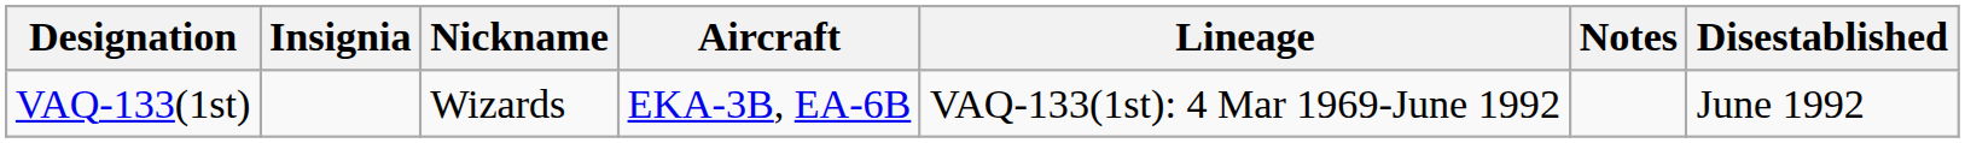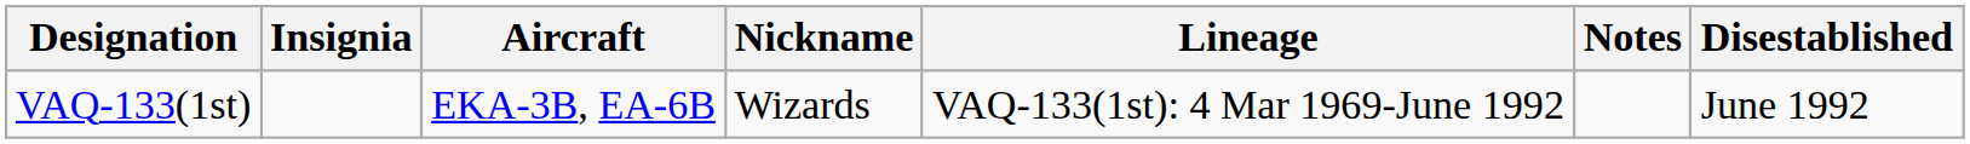 <table class="wikitable">
 <tr>
 <th>Designation</th>
 <th>Insignia</th>
+<th>Aircraft</th>
 <th>Nickname</th>
-<th>Aircraft</th>
 <th>Lineage</th>
 <th>Notes</th>
 <th>Disestablished</th>
 </tr>
 <tr>
 <td><a href='#'>VAQ-133</a>(1st)</td>
 <td></td>
+<td><a href='#'>EKA-3B</a>, <a href='#'>EA-6B</a></td>
 <td>Wizards</td>
-<td><a href='#'>EKA-3B</a>, <a href='#'>EA-6B</a></td>
 <td style="white-space: nowrap;">VAQ-133(1st): 4 Mar 1969-June 1992</td>
 <td></td>
 <td>June 1992</td>
 </tr>
 </table>
